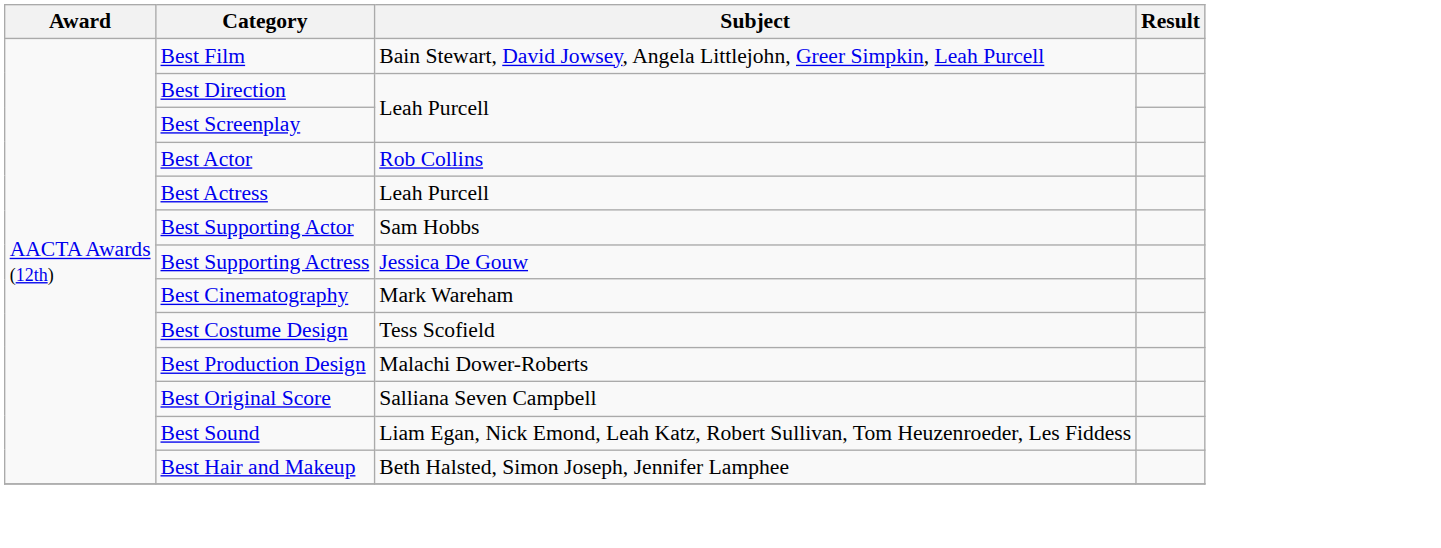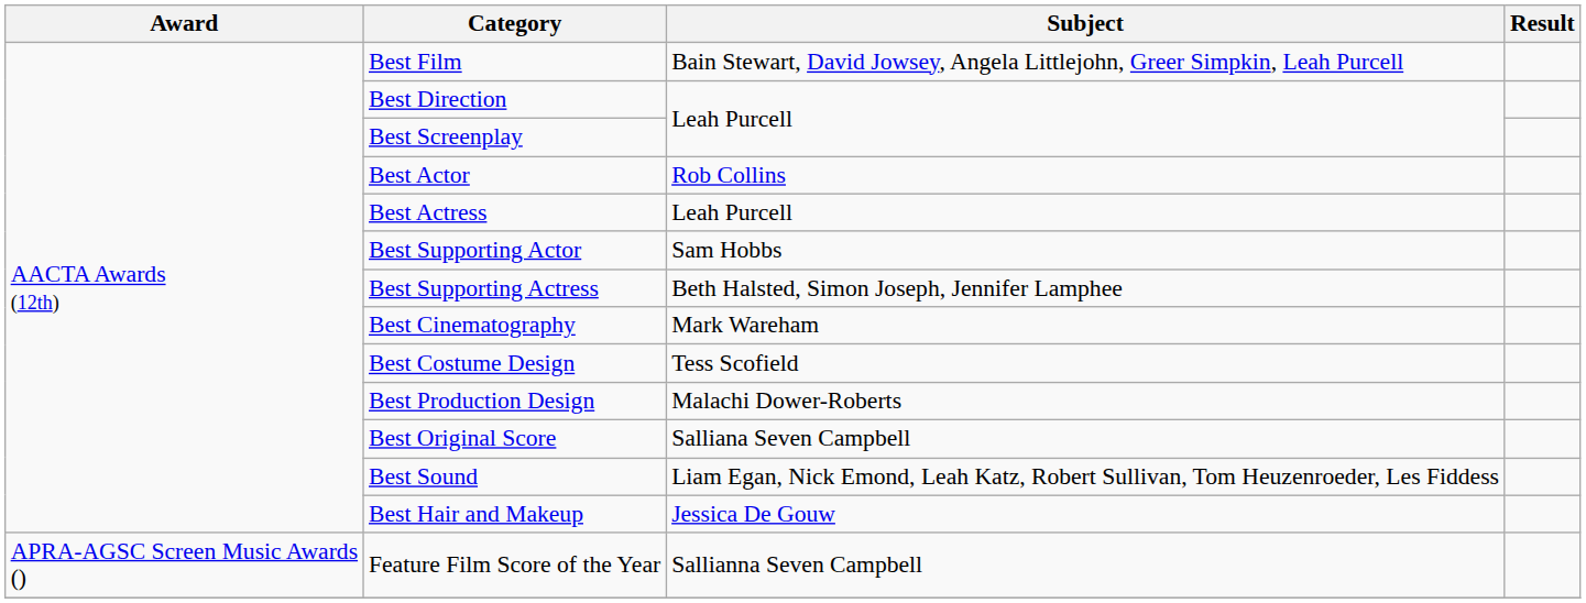 <table class="wikitable">
 <tr>
 <th>Award</th>
 <th>Category</th>
 <th>Subject</th>
 <th>Result</th>
 </tr>
 <tr>
 <td rowspan=13><a href='#'>AACTA Awards</a><br><small>(<a href='#'>12th</a>)</small></td>
 <td><a href='#'>Best Film</a></td>
 <td>Bain Stewart, <a href='#'>David Jowsey</a>, Angela Littlejohn, <a href='#'>Greer Simpkin</a>, <a href='#'>Leah Purcell</a></td>
 <td></td>
 </tr>
 <tr>
 <td><a href='#'>Best Direction</a></td>
 <td rowspan=2>Leah Purcell</td>
 <td></td>
 </tr>
 <tr>
 <td><a href='#'>Best Screenplay</a></td>
 <td></td>
 </tr>
 <tr>
 <td><a href='#'>Best Actor</a></td>
 <td><a href='#'>Rob Collins</a></td>
 <td></td>
 </tr>
 <tr>
 <td><a href='#'>Best Actress</a></td>
 <td>Leah Purcell</td>
 <td></td>
 </tr>
 <tr>
 <td><a href='#'>Best Supporting Actor</a></td>
 <td>Sam Hobbs</td>
 <td></td>
 </tr>
 <tr>
 <td><a href='#'>Best Supporting Actress</a></td>
-<td><a href='#'>Jessica De Gouw</a></td>
+<td>Beth Halsted, Simon Joseph, Jennifer Lamphee</td>
 <td></td>
 </tr>
 <tr>
 <td><a href='#'>Best Cinematography</a></td>
 <td>Mark Wareham</td>
 <td></td>
 </tr>
 <tr>
 <td><a href='#'>Best Costume Design</a></td>
 <td>Tess Scofield</td>
 <td></td>
 </tr>
 <tr>
 <td><a href='#'>Best Production Design</a></td>
 <td>Malachi Dower-Roberts</td>
 <td></td>
 </tr>
 <tr>
 <td><a href='#'>Best Original Score</a></td>
 <td>Salliana Seven Campbell</td>
 <td></td>
 </tr>
 <tr>
 <td><a href='#'>Best Sound</a></td>
 <td>Liam Egan, Nick Emond, Leah Katz, Robert Sullivan, Tom Heuzenroeder, Les Fiddess</td>
 <td></td>
 </tr>
 <tr>
 <td><a href='#'>Best Hair and Makeup</a></td>
-<td>Beth Halsted, Simon Joseph, Jennifer Lamphee</td>
+<td><a href='#'>Jessica De Gouw</a></td>
+<td></td>
+</tr>
+<tr>
+<td><a href='#'>APRA-AGSC Screen Music Awards</a><br>()</td>
+<td>Feature Film Score of the Year</td>
+<td>Sallianna Seven Campbell</td>
 <td></td>
 </tr>
 <tr>
 </tr>
 </table>
